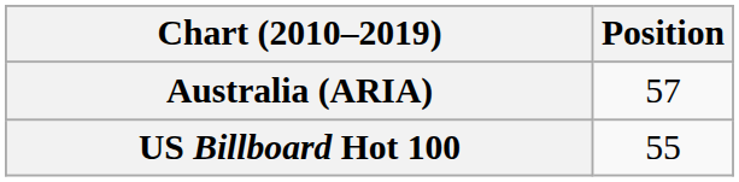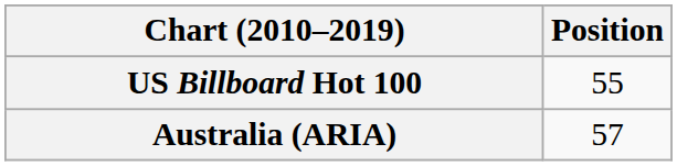 <table class="wikitable sortable plainrowheaders" style="text-align:center">
 <tr>
 <th scope="col" style="width:16em">Chart (2010–2019)</th>
 <th scope="col">Position</th>
 </tr>
 <tr>
+<th scope="row">US <em>Billboard</em> Hot 100</th>
+<td>55</td>
+</tr>
+<tr>
 <th scope="row">Australia (ARIA)</th>
 <td>57</td>
 </tr>
-<tr>
-<th scope="row">US <em>Billboard</em> Hot 100</th>
-<td>55</td>
-</tr>
 </table>
